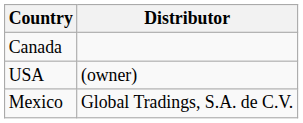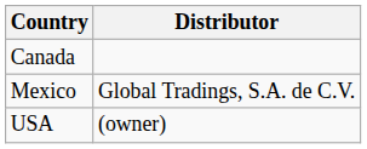 <table class="wikitable">
 <tr>
 <th>Country</th>
 <th>Distributor</th>
 </tr>
 <tr>
 <td>Canada</td>
 <td></td>
 </tr>
 <tr>
+<td>Mexico</td>
+<td>Global Tradings, S.A. de C.V.</td>
+</tr>
+<tr>
 <td>USA</td>
 <td> (owner)</td>
 </tr>
-<tr>
-<td>Mexico</td>
-<td>Global Tradings, S.A. de C.V.</td>
-</tr>
 </table>
